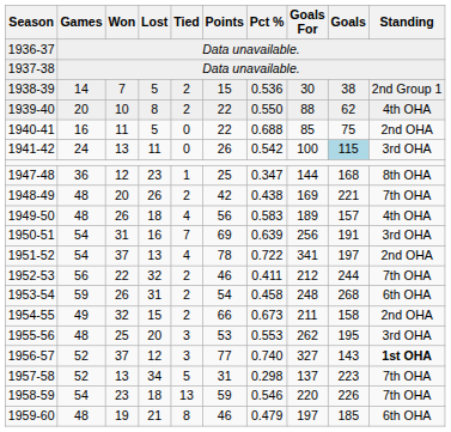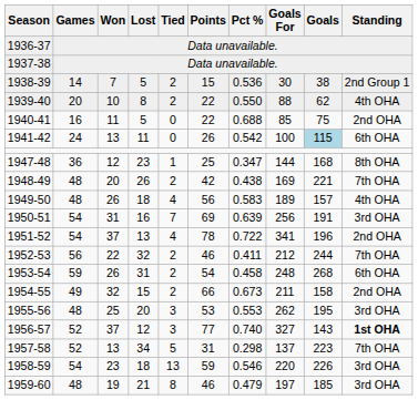 <table class="wikitable" style="text-align:center">
 <tr>
 <th>Season</th>
 <th>Games</th>
 <th>Won</th>
 <th>Lost</th>
 <th>Tied</th>
 <th>Points</th>
 <th>Pct %</th>
 <th>Goals<br>For</th>
 <th>Goals<br></th>
 <th>Standing</th>
 </tr>
 <tr bgcolor="#efefef">
 <td>1936-37</td>
 <td colspan=10><em>Data unavailable.</em></td>
 </tr>
 <tr bgcolor="#efefef">
 <td>1937-38</td>
 <td colspan=10><em>Data unavailable.</em></td>
 </tr>
 <tr bgcolor="#efefef">
 <td>1938-39</td>
 <td>14</td>
 <td>7</td>
 <td>5</td>
 <td>2</td>
 <td>15</td>
 <td>0.536</td>
 <td>30</td>
 <td>38</td>
 <td>2nd Group 1</td>
 </tr>
 <tr bgcolor="#efefef">
 <td>1939-40</td>
 <td>20</td>
 <td>10</td>
 <td>8</td>
 <td>2</td>
 <td>22</td>
 <td>0.550</td>
 <td>88</td>
 <td>62</td>
 <td>4th OHA</td>
 </tr>
 <tr>
 <td>1940-41</td>
 <td>16</td>
 <td>11</td>
 <td>5</td>
 <td>0</td>
 <td>22</td>
 <td>0.688</td>
 <td>85</td>
 <td>75</td>
 <td>2nd OHA</td>
 </tr>
 <tr>
 <td>1941-42</td>
 <td>24</td>
 <td>13</td>
 <td>11</td>
 <td>0</td>
 <td>26</td>
 <td>0.542</td>
 <td>100</td>
 <td style="background: lightblue;">115</td>
-<td>3rd OHA</td>
+<td>6th OHA</td>
 </tr>
 <tr>
 <td colspan=11></td>
 </tr>
 <tr>
 <td>1947-48</td>
 <td>36</td>
 <td>12</td>
 <td>23</td>
 <td>1</td>
 <td>25</td>
 <td>0.347</td>
 <td>144</td>
 <td>168</td>
 <td>8th OHA</td>
 </tr>
 <tr>
 <td>1948-49</td>
 <td>48</td>
 <td>20</td>
 <td>26</td>
 <td>2</td>
 <td>42</td>
 <td>0.438</td>
 <td>169</td>
 <td>221</td>
 <td>7th OHA</td>
 </tr>
 <tr>
 <td>1949-50</td>
 <td>48</td>
 <td>26</td>
 <td>18</td>
 <td>4</td>
 <td>56</td>
 <td>0.583</td>
 <td>189</td>
 <td>157</td>
 <td>4th OHA</td>
 </tr>
 <tr>
 <td>1950-51</td>
 <td>54</td>
 <td>31</td>
 <td>16</td>
 <td>7</td>
 <td>69</td>
 <td>0.639</td>
 <td>256</td>
 <td>191</td>
 <td>3rd OHA</td>
 </tr>
 <tr>
 <td>1951-52</td>
 <td>54</td>
 <td>37</td>
 <td>13</td>
 <td>4</td>
 <td>78</td>
 <td>0.722</td>
 <td>341</td>
-<td>197</td>
+<td>196</td>
 <td>2nd OHA</td>
 </tr>
 <tr>
 <td>1952-53</td>
 <td>56</td>
 <td>22</td>
 <td>32</td>
 <td>2</td>
 <td>46</td>
 <td>0.411</td>
 <td>212</td>
 <td>244</td>
 <td>7th OHA</td>
 </tr>
 <tr>
 <td>1953-54</td>
 <td>59</td>
 <td>26</td>
 <td>31</td>
 <td>2</td>
 <td>54</td>
 <td>0.458</td>
 <td>248</td>
 <td>268</td>
 <td>6th OHA</td>
 </tr>
 <tr>
 <td>1954-55</td>
 <td>49</td>
 <td>32</td>
 <td>15</td>
 <td>2</td>
 <td>66</td>
 <td>0.673</td>
 <td>211</td>
 <td>158</td>
 <td>2nd OHA</td>
 </tr>
 <tr>
 <td>1955-56</td>
 <td>48</td>
 <td>25</td>
 <td>20</td>
 <td>3</td>
 <td>53</td>
 <td>0.553</td>
 <td>262</td>
 <td>195</td>
 <td>3rd OHA</td>
 </tr>
 <tr>
 <td>1956-57</td>
 <td>52</td>
 <td>37</td>
 <td>12</td>
 <td>3</td>
 <td>77</td>
 <td>0.740</td>
 <td>327</td>
 <td>143</td>
 <td><strong>1st OHA</strong></td>
 </tr>
 <tr>
 <td>1957-58</td>
 <td>52</td>
 <td>13</td>
 <td>34</td>
 <td>5</td>
 <td>31</td>
 <td>0.298</td>
 <td>137</td>
 <td>223</td>
 <td>7th OHA</td>
 </tr>
 <tr>
 <td>1958-59</td>
 <td>54</td>
 <td>23</td>
 <td>18</td>
 <td>13</td>
 <td>59</td>
 <td>0.546</td>
 <td>220</td>
 <td>226</td>
-<td>7th OHA</td>
+<td>3rd OHA</td>
 </tr>
 <tr>
 <td>1959-60</td>
 <td>48</td>
 <td>19</td>
 <td>21</td>
 <td>8</td>
 <td>46</td>
 <td>0.479</td>
 <td>197</td>
 <td>185</td>
-<td>6th OHA</td>
+<td>3rd OHA</td>
 </tr>
 </table>
